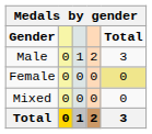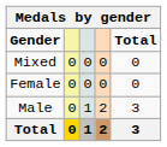 <table class="wikitable" style="font-size:85%; float:right">
 <tr style="background:#efefef;">
 <th colspan=5><strong>Medals by gender</strong></th>
 </tr>
 <tr align=center>
 <td><strong>Gender</strong></td>
 <td style="background:#f7f6a8;"></td>
 <td style="background:#dce5e5;"></td>
 <td style="background:#ffdab9;"></td>
 <td><strong>Total</strong></td>
 </tr>
 <tr align=center>
-<td>Male</td>
+<td>Mixed</td>
 <td style="background:#F7F6A8;">0</td>
-<td style="background:#DCE5E5;">1</td>
-<td style="background:#FFDAB9;">2</td>
-<td>3</td>
+<td style="background:#DCE5E5;">0</td>
+<td style="background:#FFDAB9;">0</td>
+<td>0</td>
 </tr>
 <tr align=center>
 <td>Female</td>
 <td style="background:#F7F6A8;">0</td>
 <td style="background:#DCE5E5;">0</td>
 <td style="background:#FFDAB9;">0</td>
-<td style="background: khaki;">0</td>
+<td>0</td>
 </tr>
 <tr align=center>
-<td>Mixed</td>
+<td>Male</td>
 <td style="background:#F7F6A8;">0</td>
-<td style="background:#DCE5E5;">0</td>
-<td style="background:#FFDAB9;">0</td>
-<td>0</td>
+<td style="background:#DCE5E5;">1</td>
+<td style="background:#FFDAB9;">2</td>
+<td>3</td>
 </tr>
 <tr align=center>
 <th><strong>Total</strong></th>
 <th style="background:gold;"><strong>0</strong></th>
 <th style="background:silver;"><strong>1</strong></th>
 <th style="background:#c96;"><strong>2</strong></th>
 <th><strong>3</strong></th>
 </tr>
 </table>
